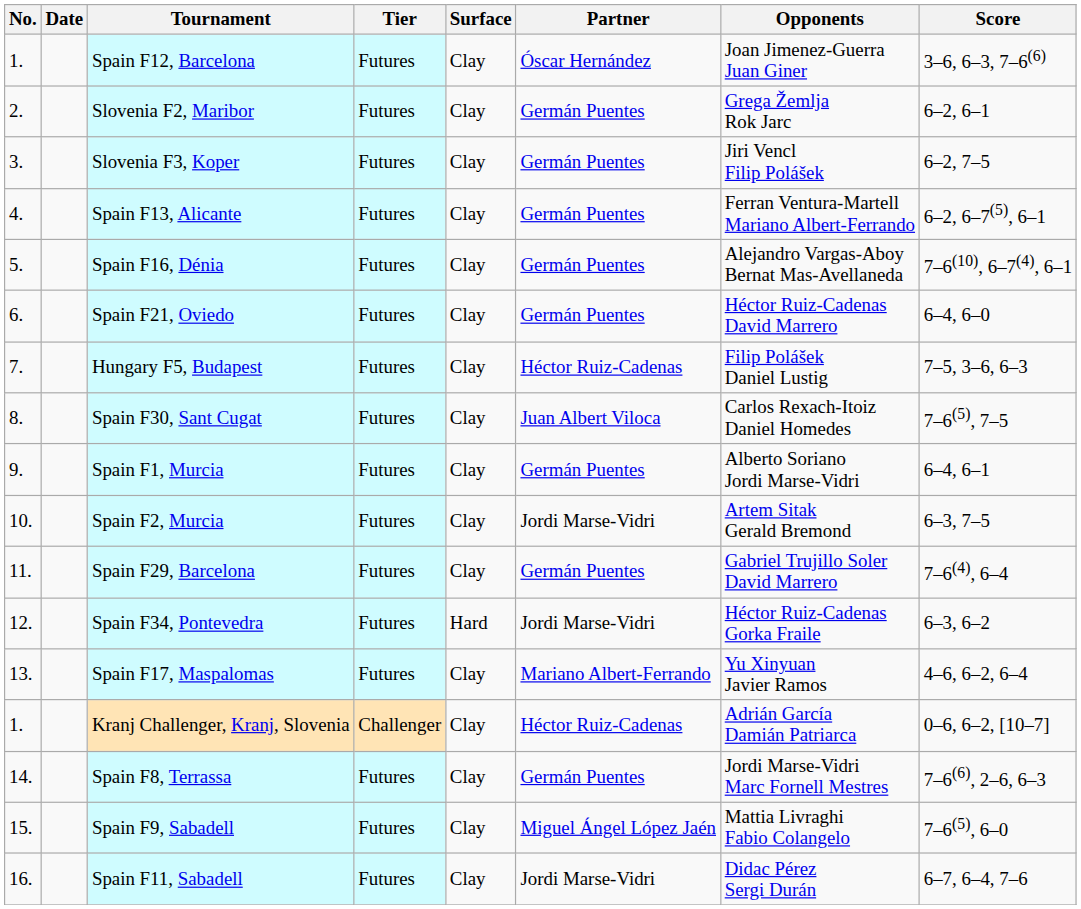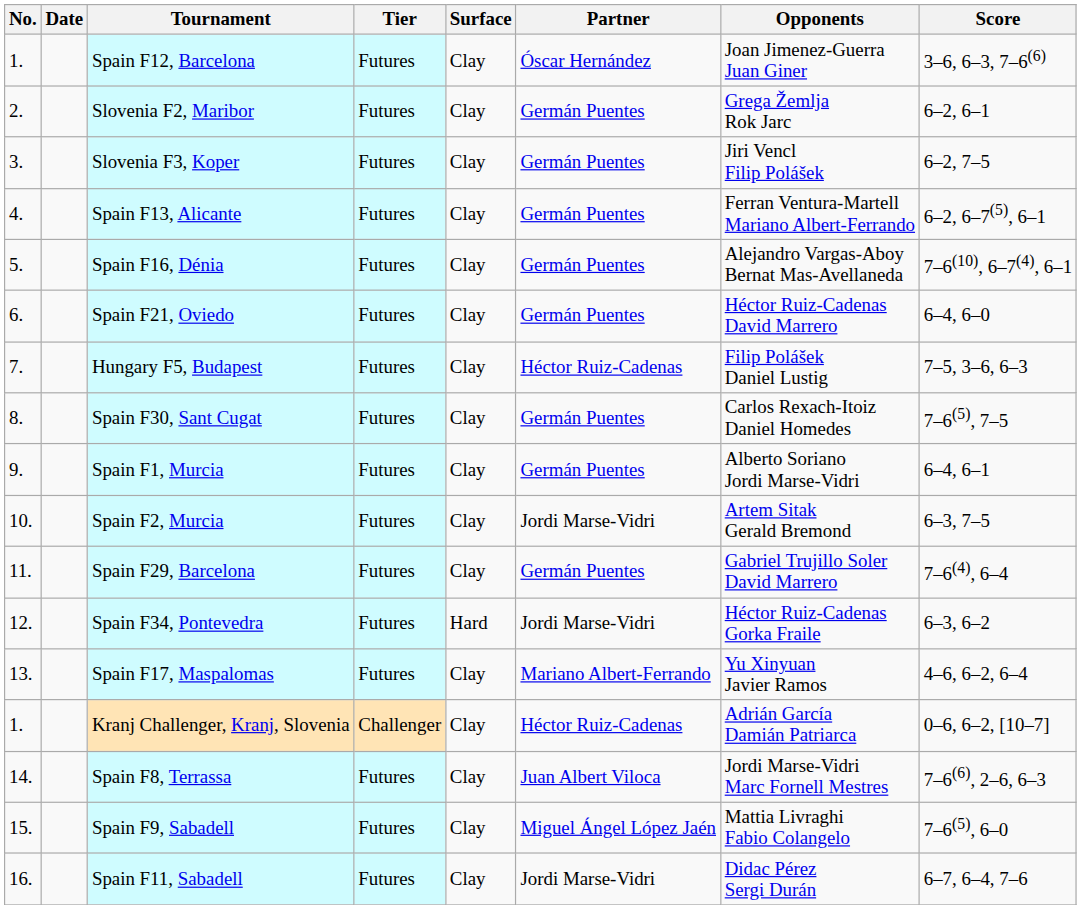 <table class="sortable wikitable">
 <tr>
 <th>No.</th>
 <th>Date</th>
 <th>Tournament</th>
 <th>Tier</th>
 <th>Surface</th>
 <th>Partner</th>
 <th>Opponents</th>
 <th class="unsortable">Score</th>
 </tr>
 <tr>
 <td>1.</td>
 <td></td>
 <td style=background:#cffcff>Spain F12, <a href='#'>Barcelona</a></td>
 <td style=background:#cffcff>Futures</td>
 <td>Clay</td>
 <td> <a href='#'>Óscar Hernández</a></td>
 <td> Joan Jimenez-Guerra <br>  <a href='#'>Juan Giner</a></td>
 <td>3–6, 6–3, 7–6<sup>(6)</sup></td>
 </tr>
 <tr>
 <td>2.</td>
 <td></td>
 <td style=background:#cffcff>Slovenia F2, <a href='#'>Maribor</a></td>
 <td style=background:#cffcff>Futures</td>
 <td>Clay</td>
 <td> <a href='#'>Germán Puentes</a></td>
 <td> <a href='#'>Grega Žemlja</a> <br>  Rok Jarc</td>
 <td>6–2, 6–1</td>
 </tr>
 <tr>
 <td>3.</td>
 <td></td>
 <td style=background:#cffcff>Slovenia F3, <a href='#'>Koper</a></td>
 <td style=background:#cffcff>Futures</td>
 <td>Clay</td>
 <td> <a href='#'>Germán Puentes</a></td>
 <td> Jiri Vencl <br>  <a href='#'>Filip Polášek</a></td>
 <td>6–2, 7–5</td>
 </tr>
 <tr>
 <td>4.</td>
 <td></td>
 <td style=background:#cffcff>Spain F13, <a href='#'>Alicante</a></td>
 <td style=background:#cffcff>Futures</td>
 <td>Clay</td>
 <td> <a href='#'>Germán Puentes</a></td>
 <td> Ferran Ventura-Martell <br>  <a href='#'>Mariano Albert-Ferrando</a></td>
 <td>6–2, 6–7<sup>(5)</sup>, 6–1</td>
 </tr>
 <tr>
 <td>5.</td>
 <td></td>
 <td style=background:#cffcff>Spain F16, <a href='#'>Dénia</a></td>
 <td style=background:#cffcff>Futures</td>
 <td>Clay</td>
 <td> <a href='#'>Germán Puentes</a></td>
 <td> Alejandro Vargas-Aboy <br>  Bernat Mas-Avellaneda</td>
 <td>7–6<sup>(10)</sup>, 6–7<sup>(4)</sup>, 6–1</td>
 </tr>
 <tr>
 <td>6.</td>
 <td></td>
 <td style=background:#cffcff>Spain F21, <a href='#'>Oviedo</a></td>
 <td style=background:#cffcff>Futures</td>
 <td>Clay</td>
 <td> <a href='#'>Germán Puentes</a></td>
 <td> <a href='#'>Héctor Ruiz-Cadenas</a> <br>  <a href='#'>David Marrero</a></td>
 <td>6–4, 6–0</td>
 </tr>
 <tr>
 <td>7.</td>
 <td></td>
 <td style=background:#cffcff>Hungary F5, <a href='#'>Budapest</a></td>
 <td style=background:#cffcff>Futures</td>
 <td>Clay</td>
 <td> <a href='#'>Héctor Ruiz-Cadenas</a></td>
 <td> <a href='#'>Filip Polášek</a> <br>  Daniel Lustig</td>
 <td>7–5, 3–6, 6–3</td>
 </tr>
 <tr>
 <td>8.</td>
 <td></td>
 <td style=background:#cffcff>Spain F30, <a href='#'>Sant Cugat</a></td>
 <td style=background:#cffcff>Futures</td>
 <td>Clay</td>
-<td> <a href='#'>Juan Albert Viloca</a></td>
+<td> <a href='#'>Germán Puentes</a></td>
 <td> Carlos Rexach-Itoiz <br>  Daniel Homedes</td>
 <td>7–6<sup>(5)</sup>, 7–5</td>
 </tr>
 <tr>
 <td>9.</td>
 <td></td>
 <td style=background:#cffcff>Spain F1, <a href='#'>Murcia</a></td>
 <td style=background:#cffcff>Futures</td>
 <td>Clay</td>
 <td> <a href='#'>Germán Puentes</a></td>
 <td> Alberto Soriano <br>  Jordi Marse-Vidri</td>
 <td>6–4, 6–1</td>
 </tr>
 <tr>
 <td>10.</td>
 <td></td>
 <td style=background:#cffcff>Spain F2, <a href='#'>Murcia</a></td>
 <td style=background:#cffcff>Futures</td>
 <td>Clay</td>
 <td> Jordi Marse-Vidri</td>
 <td> <a href='#'>Artem Sitak</a> <br>  Gerald Bremond</td>
 <td>6–3, 7–5</td>
 </tr>
 <tr>
 <td>11.</td>
 <td></td>
 <td style=background:#cffcff>Spain F29, <a href='#'>Barcelona</a></td>
 <td style=background:#cffcff>Futures</td>
 <td>Clay</td>
 <td> <a href='#'>Germán Puentes</a></td>
 <td> <a href='#'>Gabriel Trujillo Soler</a> <br>  <a href='#'>David Marrero</a></td>
 <td>7–6<sup>(4)</sup>, 6–4</td>
 </tr>
 <tr>
 <td>12.</td>
 <td></td>
 <td style=background:#cffcff>Spain F34, <a href='#'>Pontevedra</a></td>
 <td style=background:#cffcff>Futures</td>
 <td>Hard</td>
 <td> Jordi Marse-Vidri</td>
 <td> <a href='#'>Héctor Ruiz-Cadenas</a> <br>  <a href='#'>Gorka Fraile</a></td>
 <td>6–3, 6–2</td>
 </tr>
 <tr>
 <td>13.</td>
 <td></td>
 <td style=background:#cffcff>Spain F17, <a href='#'>Maspalomas</a></td>
 <td style=background:#cffcff>Futures</td>
 <td>Clay</td>
 <td> <a href='#'>Mariano Albert-Ferrando</a></td>
 <td> <a href='#'>Yu Xinyuan</a> <br>  Javier Ramos</td>
 <td>4–6, 6–2, 6–4</td>
 </tr>
 <tr>
 <td>1.</td>
 <td></td>
 <td style="background:moccasin;">Kranj Challenger, <a href='#'>Kranj</a>, Slovenia</td>
 <td style="background:moccasin;">Challenger</td>
 <td>Clay</td>
 <td> <a href='#'>Héctor Ruiz-Cadenas</a></td>
 <td> <a href='#'>Adrián García</a> <br>  <a href='#'>Damián Patriarca</a></td>
 <td>0–6, 6–2, [10–7]</td>
 </tr>
 <tr>
 <td>14.</td>
 <td></td>
 <td style=background:#cffcff>Spain F8, <a href='#'>Terrassa</a></td>
 <td style=background:#cffcff>Futures</td>
 <td>Clay</td>
-<td> <a href='#'>Germán Puentes</a></td>
+<td> <a href='#'>Juan Albert Viloca</a></td>
 <td> Jordi Marse-Vidri <br>  <a href='#'>Marc Fornell Mestres</a></td>
 <td>7–6<sup>(6)</sup>, 2–6, 6–3</td>
 </tr>
 <tr>
 <td>15.</td>
 <td></td>
 <td style=background:#cffcff>Spain F9, <a href='#'>Sabadell</a></td>
 <td style=background:#cffcff>Futures</td>
 <td>Clay</td>
 <td> <a href='#'>Miguel Ángel López Jaén</a></td>
 <td> Mattia Livraghi <br>  <a href='#'>Fabio Colangelo</a></td>
 <td>7–6<sup>(5)</sup>, 6–0</td>
 </tr>
 <tr>
 <td>16.</td>
 <td></td>
 <td style=background:#cffcff>Spain F11, <a href='#'>Sabadell</a></td>
 <td style=background:#cffcff>Futures</td>
 <td>Clay</td>
 <td> Jordi Marse-Vidri</td>
 <td> <a href='#'>Didac Pérez</a> <br>  <a href='#'>Sergi Durán</a></td>
 <td>6–7, 6–4, 7–6</td>
 </tr>
 </table>
